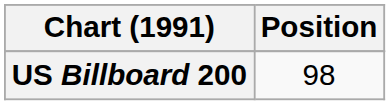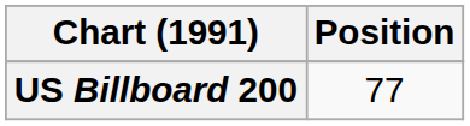 <table class="wikitable plainrowheaders" style="text-align:center">
 <tr>
 <th scope="col">Chart (1991)</th>
 <th scope="col">Position</th>
 </tr>
 <tr>
 </tr>
 <tr>
 <th scope="row">US <em>Billboard</em> 200</th>
-<td>98</td>
+<td>77</td>
 </tr>
 </table>
